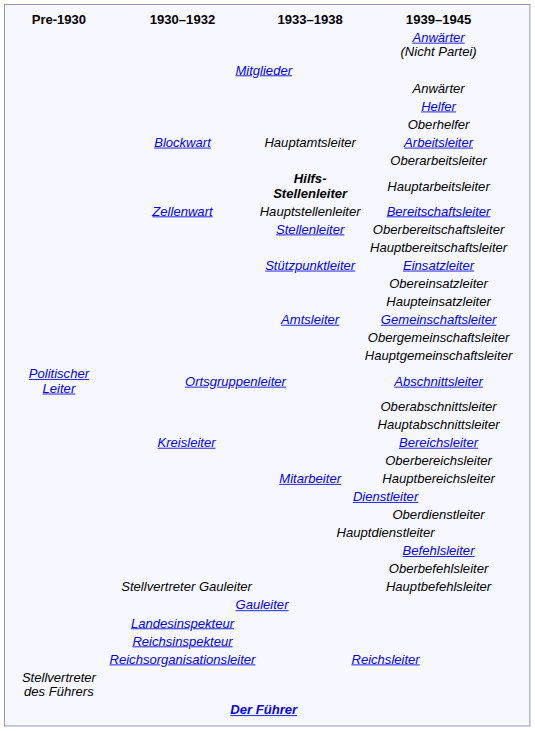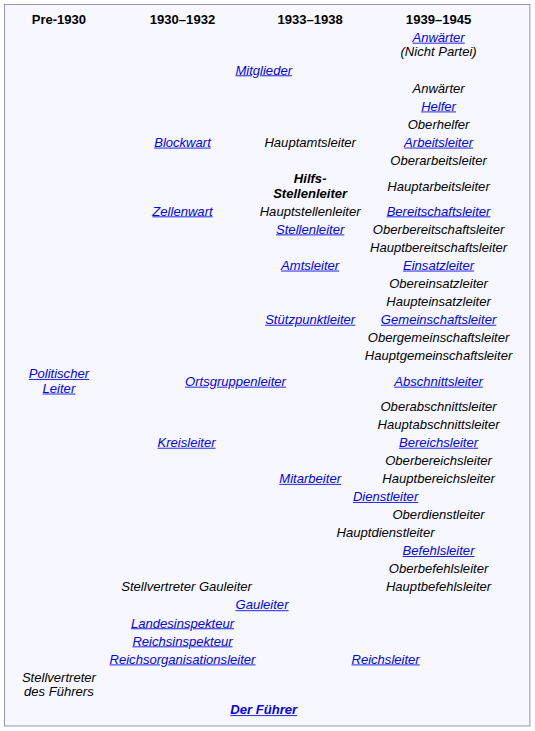 <table style="border:1px solid #8888aa; background-color:#f7f8ff; padding:5px; font-size:95%; margin: 0px 12px 12px 0px;">
 <tr>
 <td align="center"><strong>Pre-1930</strong></td>
 <td align="center"><strong>1930–1932</strong></td>
 <td align="center"><strong>1933–1938</strong></td>
 <td align="center"><strong>1939–1945</strong></td>
 </tr>
 <tr>
 <td align="center"></td>
 <td align="center"></td>
 <td align="center"></td>
 <td align="center"><em><a href='#'>Anwärter</a></em><br><em>(Nicht Partei)</em></td>
 </tr>
 <tr>
 <td align="center" colspan="5"><em><a href='#'>Mitglieder</a></em></td>
 </tr>
 <tr>
 <td align="center"></td>
 <td align="center"></td>
 <td align="center"></td>
 <td align="center"><em>Anwärter</em></td>
 </tr>
 <tr>
 <td align="center"></td>
 <td align="center"></td>
 <td align="center"></td>
 <td align="center"><em><a href='#'>Helfer</a></em></td>
 </tr>
 <tr>
 <td align="center"></td>
 <td align="center"></td>
 <td align="center"></td>
 <td align="center"><em>Oberhelfer</em></td>
 </tr>
 <tr>
 <td align="center"></td>
 <td align="center"><em><a href='#'>Blockwart</a></em></td>
 <td align="center"><em>Hauptamtsleiter</em></td>
 <td align="center"><em><a href='#'>Arbeitsleiter</a></em></td>
 </tr>
 <tr>
 <td align="center"></td>
 <td align="center"></td>
 <td align="center"></td>
 <td align="center"><em>Oberarbeitsleiter</em></td>
 </tr>
 <tr>
 <td align="center"></td>
 <td align="center"></td>
 <td align="center"><strong><em>Hilfs-Stellenleiter</em></strong></td>
 <td align="center"><em>Hauptarbeitsleiter</em></td>
 </tr>
 <tr>
 <td align="center"></td>
 <td align="center"><em><a href='#'>Zellenwart</a></em></td>
 <td align="center"><em>Hauptstellenleiter</em></td>
 <td align="center"><em><a href='#'>Bereitschaftsleiter</a></em></td>
 </tr>
 <tr>
 <td align="center"></td>
 <td align="center"></td>
 <td align="center"><em><a href='#'>Stellenleiter</a></em></td>
 <td align="center"><em>Oberbereitschaftsleiter</em></td>
 </tr>
 <tr>
 <td align="center"></td>
 <td align="center"></td>
 <td align="center"></td>
 <td align="center"><em>Hauptbereitschaftsleiter</em></td>
 </tr>
 <tr>
 <td align="center"></td>
 <td align="center"></td>
-<td align="center"><em><a href='#'>Stützpunktleiter</a></em></td>
+<td align="center"><em><a href='#'>Amtsleiter</a></em></td>
 <td align="center"><em><a href='#'>Einsatzleiter</a></em></td>
 </tr>
 <tr>
 <td align="center"></td>
 <td align="center"></td>
 <td align="center"></td>
 <td align="center"><em>Obereinsatzleiter</em></td>
 </tr>
 <tr>
 <td align="center"></td>
 <td align="center"></td>
 <td align="center"></td>
 <td align="center"><em>Haupteinsatzleiter</em></td>
 </tr>
 <tr>
 <td align="center"></td>
 <td align="center"></td>
-<td align="center"><em><a href='#'>Amtsleiter</a></em></td>
+<td align="center"><em><a href='#'>Stützpunktleiter</a></em></td>
 <td align="center"><em><a href='#'>Gemeinschaftsleiter</a></em></td>
 </tr>
 <tr>
 <td align="center"></td>
 <td align="center"></td>
 <td align="center"></td>
 <td align="center"><em>Obergemeinschaftsleiter</em></td>
 </tr>
 <tr>
 <td align="center"></td>
 <td align="center"></td>
 <td align="center"></td>
 <td align="center"><em>Hauptgemeinschaftsleiter</em></td>
 </tr>
 <tr>
 <td align="center"><em><a href='#'>Politischer Leiter</a></em></td>
 <td align="center" colspan="2"><em><a href='#'>Ortsgruppenleiter</a></em></td>
 <td align="center"><em><a href='#'>Abschnittsleiter</a></em></td>
 </tr>
 <tr>
 <td align="center"></td>
 <td align="center"></td>
 <td align="center"></td>
 <td align="center"><em>Oberabschnittsleiter</em></td>
 </tr>
 <tr>
 <td align="center"></td>
 <td align="center"></td>
 <td align="center"></td>
 <td align="center"><em>Hauptabschnittsleiter</em></td>
 </tr>
 <tr>
 <td align="center" colspan="3"><em><a href='#'>Kreisleiter</a></em></td>
 <td align="center"><em><a href='#'>Bereichsleiter</a></em></td>
 </tr>
 <tr>
 <td align="center"></td>
 <td align="center"></td>
 <td align="center"></td>
 <td align="center"><em>Oberbereichsleiter</em></td>
 </tr>
 <tr>
 <td align="center"></td>
 <td align="center"></td>
 <td align="center"><em><a href='#'>Mitarbeiter</a></em></td>
 <td align="center"><em>Hauptbereichsleiter</em></td>
 </tr>
 <tr>
 <td align="center"></td>
 <td align="center"></td>
 <td align="center" colspan="2"><em><a href='#'>Dienstleiter</a></em></td>
 </tr>
 <tr>
 <td align="center"></td>
 <td align="center"></td>
 <td align="center"></td>
 <td align="center"><em>Oberdienstleiter</em></td>
 </tr>
 <tr>
 <td align="center"></td>
 <td align="center"></td>
 <td align="center" colspan="2"><em>Hauptdienstleiter</em></td>
 </tr>
 <tr>
 <td align="center"></td>
 <td align="center"></td>
 <td align="center"></td>
 <td align="center"><em><a href='#'>Befehlsleiter</a></em></td>
 </tr>
 <tr>
 <td align="center"></td>
 <td align="center"></td>
 <td align="center"></td>
 <td align="center"><em>Oberbefehlsleiter</em></td>
 </tr>
 <tr>
 <td align="center" colspan="3"><em>Stellvertreter Gauleiter</em></td>
 <td align="center"><em>Hauptbefehlsleiter</em></td>
 </tr>
 <tr>
 <td align="center" colspan="4"><em><a href='#'>Gauleiter</a></em></td>
 <td align="center"></td>
 <td align="center"></td>
 <td align="center"></td>
 </tr>
 <tr>
 <td align="center"></td>
 <td align="center"><em><a href='#'>Landesinspekteur</a></em></td>
 <td align="center"></td>
 <td align="center"></td>
 </tr>
 <tr>
 <td align="center"></td>
 <td align="center"><em><a href='#'>Reichsinspekteur</a></em></td>
 <td align="center"></td>
 <td align="center"></td>
 </tr>
 <tr>
 <td align="center"></td>
 <td align="center"><em><a href='#'>Reichsorganisationsleiter</a></em></td>
 <td align="center" colspan="2"><em><a href='#'>Reichsleiter</a></em></td>
 </tr>
 <tr>
 <td align="center"><em>Stellvertreter des Führers</em></td>
 <td align="center"></td>
 <td align="center"></td>
 <td align="center"></td>
 </tr>
 <tr>
 <td align="center" colspan="5"><strong><em><a href='#'>Der Führer</a></em></strong></td>
 </tr>
 <tr>
 </tr>
 </table>
